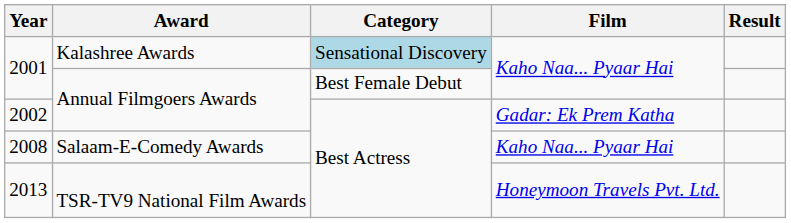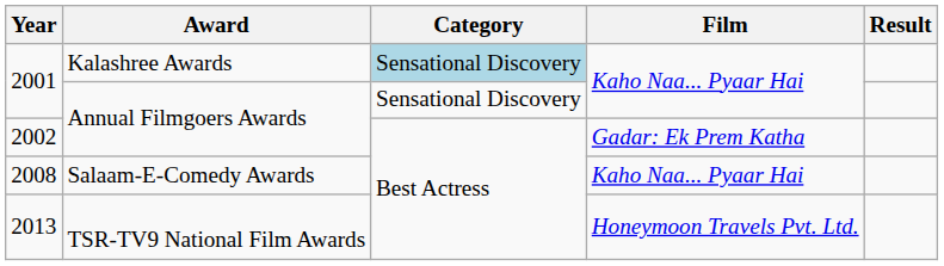 <table class="wikitable" style="font-size: 90%;">
 <tr>
 <th>Year</th>
 <th>Award</th>
 <th>Category</th>
 <th>Film</th>
 <th>Result</th>
 </tr>
 <tr>
 <td rowspan="2">2001</td>
 <td>Kalashree Awards</td>
 <td style="background: lightblue;">Sensational Discovery</td>
 <td rowspan="2"><em><a href='#'>Kaho Naa... Pyaar Hai</a></em></td>
 <td></td>
 </tr>
 <tr>
 <td rowspan="2">Annual Filmgoers Awards</td>
-<td>Best Female Debut</td>
+<td>Sensational Discovery</td>
 <td></td>
 </tr>
 <tr>
 <td>2002</td>
 <td rowspan="3">Best Actress</td>
 <td><em><a href='#'>Gadar: Ek Prem Katha</a></em></td>
 <td></td>
 </tr>
 <tr>
 <td>2008</td>
 <td>Salaam-E-Comedy Awards</td>
 <td><em><a href='#'>Kaho Naa... Pyaar Hai</a></em></td>
 <td></td>
 </tr>
 <tr>
 <td>2013</td>
 <td><br>TSR-TV9 National Film Awards</td>
 <td><em><a href='#'>Honeymoon Travels Pvt. Ltd.</a></em></td>
 <td></td>
 </tr>
 </table>
